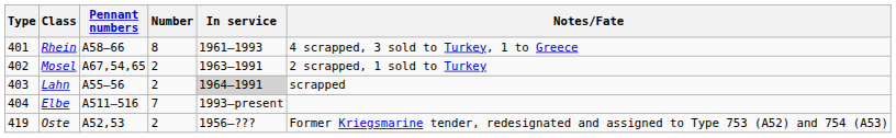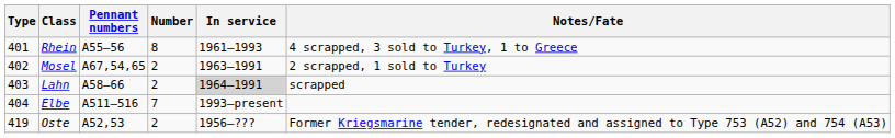 <table class="wikitable">
 <tr>
 <th scope="col">Type</th>
 <th scope="col">Class</th>
 <th scope="col"><a href='#'>Pennant<br>numbers</a></th>
 <th scope="col">Number</th>
 <th scope="col">In service</th>
 <th scope="col">Notes/Fate</th>
 </tr>
 <tr>
 <td>401</td>
 <td><a href='#'><em>Rhein</em></a></td>
-<td>A58–66</td>
+<td>A55–56</td>
 <td>8</td>
 <td>1961–1993</td>
 <td>4 scrapped, 3 sold to <a href='#'>Turkey</a>, 1 to <a href='#'>Greece</a></td>
 </tr>
 <tr>
 <td>402</td>
 <td><a href='#'><em>Mosel</em></a></td>
 <td>A67,54,65</td>
 <td>2</td>
 <td>1963–1991</td>
 <td>2 scrapped, 1 sold to <a href='#'>Turkey</a></td>
 </tr>
 <tr>
 <td>403</td>
 <td><a href='#'><em>Lahn</em></a></td>
-<td>A55–56</td>
+<td>A58–66</td>
 <td>2</td>
 <td style="background: lightgrey;">1964–1991</td>
 <td>scrapped</td>
 </tr>
 <tr>
 <td>404</td>
 <td><a href='#'><em>Elbe</em></a></td>
 <td>A511–516</td>
 <td>7</td>
 <td>1993–present</td>
 <td></td>
 </tr>
 <tr>
 <td>419</td>
 <td><em>Oste</em></td>
 <td>A52,53</td>
 <td>2</td>
 <td>1956–???</td>
 <td>Former <a href='#'>Kriegsmarine</a> tender, redesignated and assigned to Type 753 (A52) and 754 (A53)<br></td>
 </tr>
 </table>
